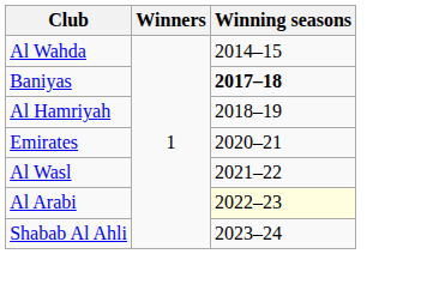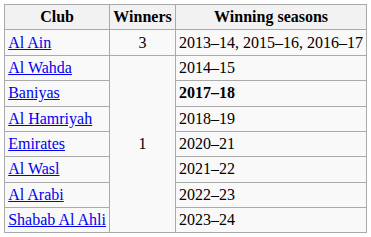 <table class="wikitable">
 <tr>
 <th>Club</th>
 <th>Winners</th>
 <th>Winning seasons</th>
+</tr>
+<tr>
+<td><a href='#'>Al Ain</a></td>
+<td style="text-align:center;">3</td>
+<td>2013–14, 2015–16, 2016–17</td>
 </tr>
 <tr>
 <td><a href='#'>Al Wahda</a></td>
 <td rowspan=7 style="text-align:center;">1</td>
 <td>2014–15</td>
 </tr>
 <tr>
 <td><a href='#'>Baniyas</a></td>
 <td><strong>2017–18</strong></td>
 </tr>
 <tr>
 <td><a href='#'>Al Hamriyah</a></td>
 <td>2018–19</td>
 </tr>
 <tr>
 <td><a href='#'>Emirates</a></td>
 <td>2020–21</td>
 </tr>
 <tr>
 <td><a href='#'>Al Wasl</a></td>
 <td>2021–22</td>
 </tr>
 <tr>
 <td><a href='#'>Al Arabi</a></td>
-<td style="background: lightyellow;">2022–23</td>
+<td>2022–23</td>
 </tr>
 <tr>
 <td><a href='#'>Shabab Al Ahli</a></td>
 <td>2023–24</td>
 </tr>
 </table>
